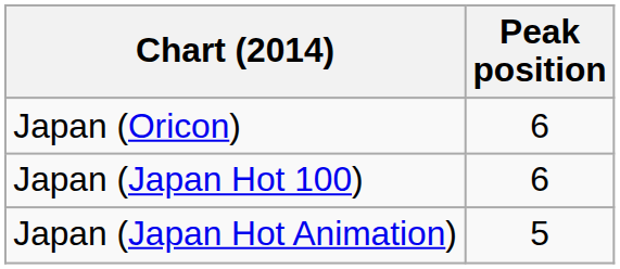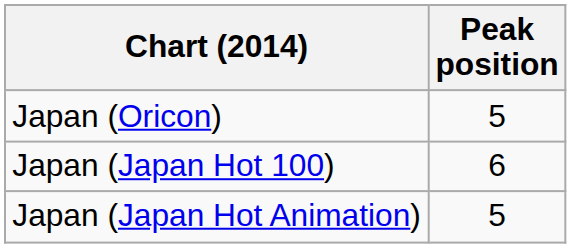 <table class="wikitable sortable plainrowheaders">
 <tr>
 <th scope="col">Chart (2014)</th>
 <th scope="col">Peak<br>position</th>
 </tr>
 <tr>
 <td>Japan (<a href='#'>Oricon</a>)</td>
-<td style="text-align:center;">6</td>
+<td style="text-align:center;">5</td>
 </tr>
 <tr>
 <td>Japan (<a href='#'>Japan Hot 100</a>)</td>
 <td style="text-align:center;">6</td>
 </tr>
 <tr>
 <td>Japan (<a href='#'>Japan Hot Animation</a>)</td>
 <td style="text-align:center;">5</td>
 </tr>
 </table>
